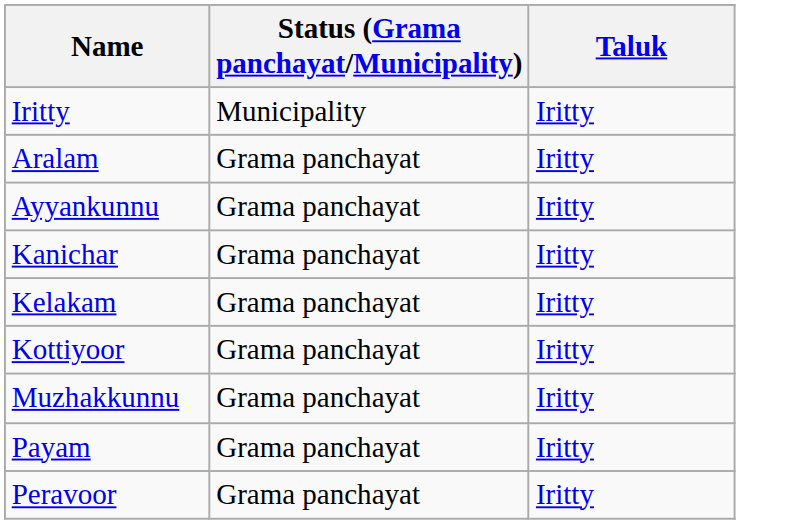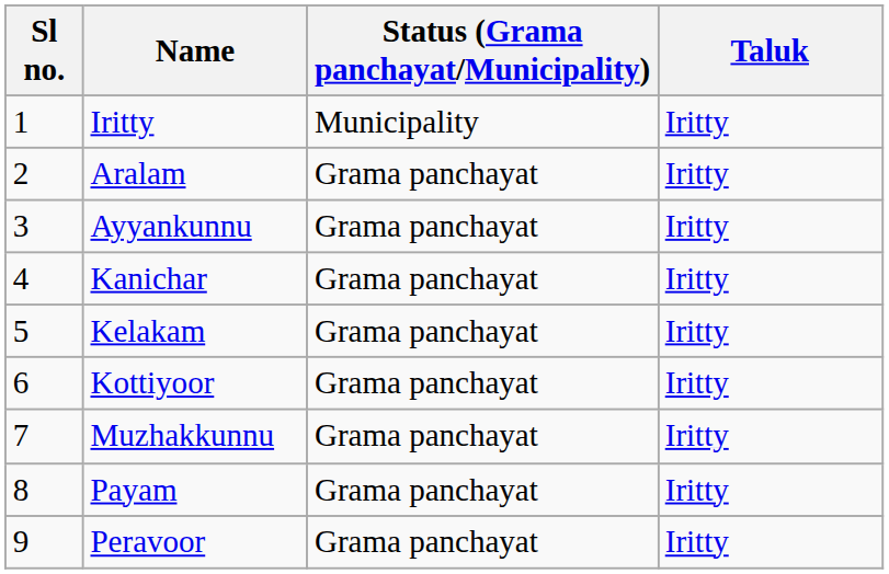 <table class="wikitable sortable" style="font-size: 95%;">
 <tr>
+<th width="30px">Sl no.</th>
 <th width="100px">Name</th>
 <th width="130px">Status (<a href='#'>Grama panchayat</a>/<a href='#'>Municipality</a>)</th>
 <th width="100px"><a href='#'>Taluk</a></th>
 </tr>
 <tr>
+<td>1</td>
 <td><a href='#'>Iritty</a></td>
 <td>Municipality</td>
 <td><a href='#'>Iritty</a></td>
 </tr>
 <tr>
+<td>2</td>
 <td><a href='#'>Aralam</a></td>
 <td>Grama panchayat</td>
 <td><a href='#'>Iritty</a></td>
 </tr>
 <tr>
+<td>3</td>
 <td><a href='#'>Ayyankunnu</a></td>
 <td>Grama panchayat</td>
 <td><a href='#'>Iritty</a></td>
 </tr>
 <tr>
+<td>4</td>
 <td><a href='#'>Kanichar</a></td>
 <td>Grama panchayat</td>
 <td><a href='#'>Iritty</a></td>
 </tr>
 <tr>
+<td>5</td>
 <td><a href='#'>Kelakam</a></td>
 <td>Grama panchayat</td>
 <td><a href='#'>Iritty</a></td>
 </tr>
 <tr>
+<td>6</td>
 <td><a href='#'>Kottiyoor</a></td>
 <td>Grama panchayat</td>
 <td><a href='#'>Iritty</a></td>
 </tr>
 <tr>
+<td>7</td>
 <td><a href='#'>Muzhakkunnu</a></td>
 <td>Grama panchayat</td>
 <td><a href='#'>Iritty</a></td>
 </tr>
 <tr>
+<td>8</td>
 <td><a href='#'>Payam</a></td>
 <td>Grama panchayat</td>
 <td><a href='#'>Iritty</a></td>
 </tr>
 <tr>
+<td>9</td>
 <td><a href='#'>Peravoor</a></td>
 <td>Grama panchayat</td>
 <td><a href='#'>Iritty</a></td>
 </tr>
 </table>
